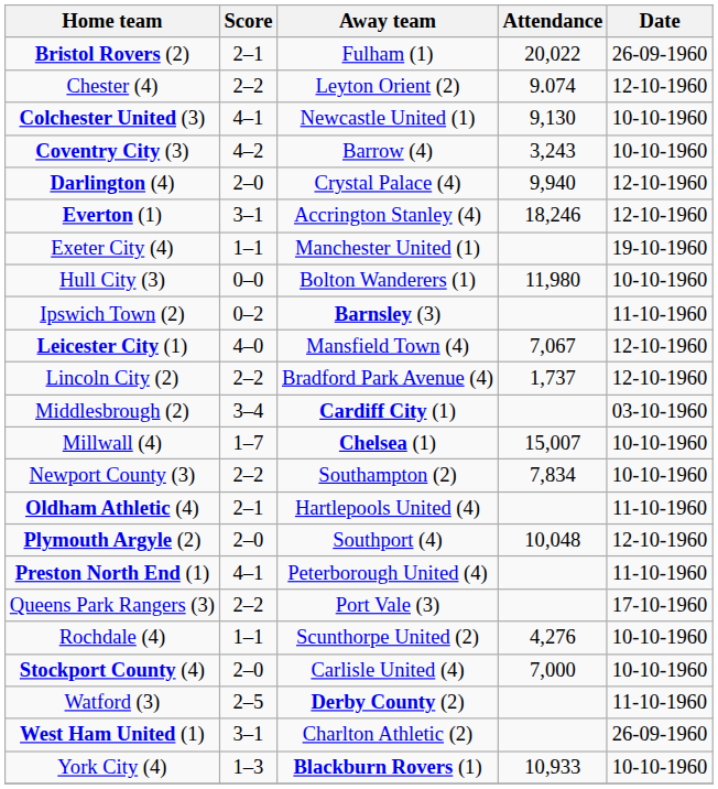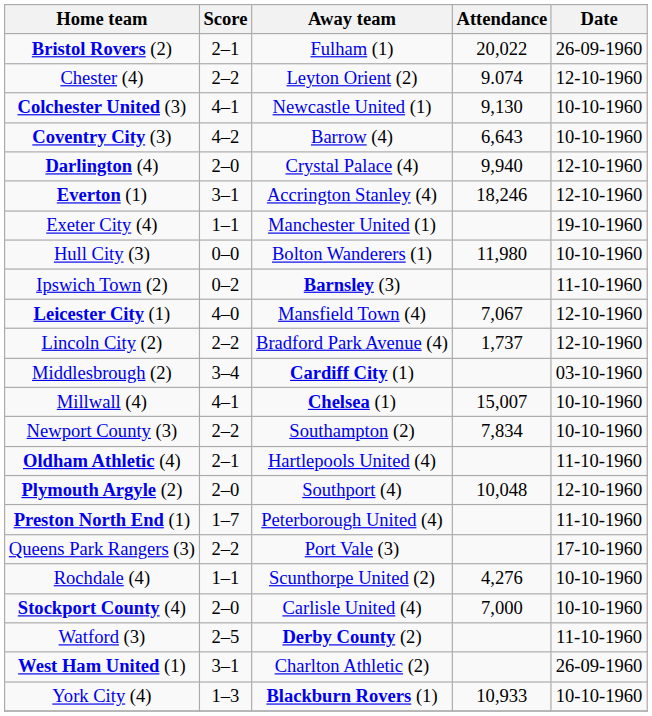 <table class="wikitable" style="text-align: center">
 <tr>
 <th>Home team</th>
 <th>Score</th>
 <th>Away team</th>
 <th>Attendance</th>
 <th>Date</th>
 </tr>
 <tr>
 <td><strong><a href='#'>Bristol Rovers</a></strong> (2)</td>
 <td>2–1</td>
 <td><a href='#'>Fulham</a> (1)</td>
 <td>20,022</td>
 <td>26-09-1960</td>
 </tr>
 <tr>
 <td><a href='#'>Chester</a> (4)</td>
 <td>2–2</td>
 <td><a href='#'>Leyton Orient</a> (2)</td>
 <td>9.074</td>
 <td>12-10-1960</td>
 </tr>
 <tr>
 <td><strong><a href='#'>Colchester United</a></strong> (3)</td>
 <td>4–1</td>
 <td><a href='#'>Newcastle United</a> (1)</td>
 <td>9,130</td>
 <td>10-10-1960</td>
 </tr>
 <tr>
 <td><strong><a href='#'>Coventry City</a></strong> (3)</td>
 <td>4–2</td>
 <td><a href='#'>Barrow</a> (4)</td>
-<td>3,243</td>
+<td>6,643</td>
 <td>10-10-1960</td>
 </tr>
 <tr>
 <td><strong><a href='#'>Darlington</a></strong> (4)</td>
 <td>2–0</td>
 <td><a href='#'>Crystal Palace</a> (4)</td>
 <td>9,940</td>
 <td>12-10-1960</td>
 </tr>
 <tr>
 <td><strong><a href='#'>Everton</a></strong> (1)</td>
 <td>3–1</td>
 <td><a href='#'>Accrington Stanley</a> (4)</td>
 <td>18,246</td>
 <td>12-10-1960</td>
 </tr>
 <tr>
 <td><a href='#'>Exeter City</a> (4)</td>
 <td>1–1</td>
 <td><a href='#'>Manchester United</a> (1)</td>
 <td></td>
 <td>19-10-1960</td>
 </tr>
 <tr>
 <td><a href='#'>Hull City</a> (3)</td>
 <td>0–0</td>
 <td><a href='#'>Bolton Wanderers</a> (1)</td>
 <td>11,980</td>
 <td>10-10-1960</td>
 </tr>
 <tr>
 <td><a href='#'>Ipswich Town</a> (2)</td>
 <td>0–2</td>
 <td><strong><a href='#'>Barnsley</a></strong> (3)</td>
 <td></td>
 <td>11-10-1960</td>
 </tr>
 <tr>
 <td><strong><a href='#'>Leicester City</a></strong> (1)</td>
 <td>4–0</td>
 <td><a href='#'>Mansfield Town</a> (4)</td>
 <td>7,067</td>
 <td>12-10-1960</td>
 </tr>
 <tr>
 <td><a href='#'>Lincoln City</a> (2)</td>
 <td>2–2</td>
 <td><a href='#'>Bradford Park Avenue</a> (4)</td>
 <td>1,737</td>
 <td>12-10-1960</td>
 </tr>
 <tr>
 <td><a href='#'>Middlesbrough</a> (2)</td>
 <td>3–4</td>
 <td><strong><a href='#'>Cardiff City</a></strong> (1)</td>
 <td></td>
 <td>03-10-1960</td>
 </tr>
 <tr>
 <td><a href='#'>Millwall</a> (4)</td>
-<td>1–7</td>
+<td>4–1</td>
 <td><strong><a href='#'>Chelsea</a></strong> (1)</td>
 <td>15,007</td>
 <td>10-10-1960</td>
 </tr>
 <tr>
 <td><a href='#'>Newport County</a> (3)</td>
 <td>2–2</td>
 <td><a href='#'>Southampton</a> (2)</td>
 <td>7,834</td>
 <td>10-10-1960</td>
 </tr>
 <tr>
 <td><strong><a href='#'>Oldham Athletic</a></strong> (4)</td>
 <td>2–1</td>
 <td><a href='#'>Hartlepools United</a> (4)</td>
 <td></td>
 <td>11-10-1960</td>
 </tr>
 <tr>
 <td><strong><a href='#'>Plymouth Argyle</a></strong> (2)</td>
 <td>2–0</td>
 <td><a href='#'>Southport</a> (4)</td>
 <td>10,048</td>
 <td>12-10-1960</td>
 </tr>
 <tr>
 <td><strong><a href='#'>Preston North End</a></strong> (1)</td>
-<td>4–1</td>
+<td>1–7</td>
 <td><a href='#'>Peterborough United</a> (4)</td>
 <td></td>
 <td>11-10-1960</td>
 </tr>
 <tr>
 <td><a href='#'>Queens Park Rangers</a> (3)</td>
 <td>2–2</td>
 <td><a href='#'>Port Vale</a> (3)</td>
 <td></td>
 <td>17-10-1960</td>
 </tr>
 <tr>
 <td><a href='#'>Rochdale</a> (4)</td>
 <td>1–1</td>
 <td><a href='#'>Scunthorpe United</a> (2)</td>
 <td>4,276</td>
 <td>10-10-1960</td>
 </tr>
 <tr>
 <td><strong><a href='#'>Stockport County</a></strong> (4)</td>
 <td>2–0</td>
 <td><a href='#'>Carlisle United</a> (4)</td>
 <td>7,000</td>
 <td>10-10-1960</td>
 </tr>
 <tr>
 <td><a href='#'>Watford</a> (3)</td>
 <td>2–5</td>
 <td><strong><a href='#'>Derby County</a></strong> (2)</td>
 <td></td>
 <td>11-10-1960</td>
 </tr>
 <tr>
 <td><strong><a href='#'>West Ham United</a></strong> (1)</td>
 <td>3–1</td>
 <td><a href='#'>Charlton Athletic</a> (2)</td>
 <td></td>
 <td>26-09-1960</td>
 </tr>
 <tr>
 <td><a href='#'>York City</a> (4)</td>
 <td>1–3</td>
 <td><strong><a href='#'>Blackburn Rovers</a></strong> (1)</td>
 <td>10,933</td>
 <td>10-10-1960</td>
 </tr>
 <tr>
 </tr>
 </table>
